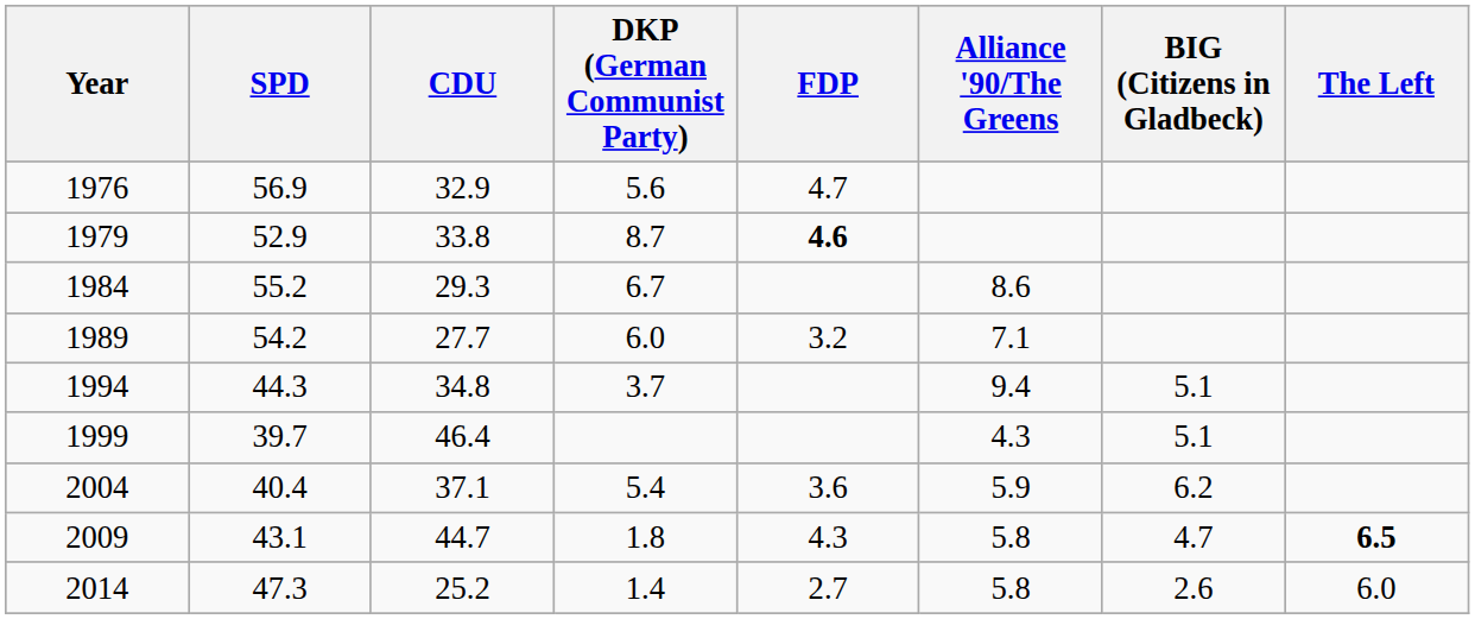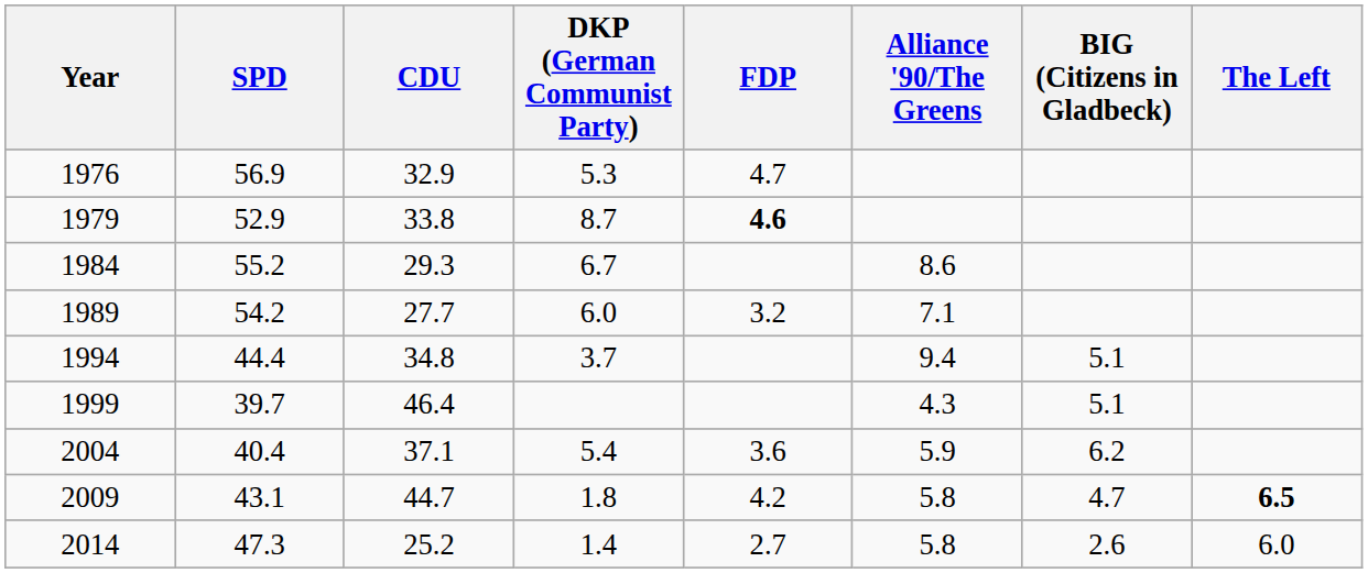 <table width="84%" class="wikitable">
 <tr>
 <th width="12%" bgcolor="#e4e0e4">Year</th>
 <th width="12%" bgcolor="#e4e0e4"><a href='#'>SPD</a></th>
 <th width="12%" bgcolor="#e4e0e4"><a href='#'>CDU</a></th>
 <th width="12%" bgcolor="#e4e0e4">DKP (<a href='#'>German Communist Party</a>)</th>
 <th width="12%" bgcolor="#e4e0e4"><a href='#'>FDP</a></th>
 <th width="12%" bgcolor="#e4e0e4"><a href='#'>Alliance '90/The Greens</a></th>
 <th width="12%" bgcolor="#e4e0e4">BIG (Citizens in Gladbeck)</th>
 <th width="12%" bgcolor="#e4e0e4"><a href='#'>The Left</a></th>
 </tr>
 <tr>
 <td align=center>1976</td>
 <td align=center>56.9</td>
 <td align=center>32.9</td>
-<td align=center>5.6</td>
+<td align=center>5.3</td>
 <td align=center>4.7</td>
 <td align=center></td>
 <td align=center></td>
 <td align=center></td>
 </tr>
 <tr>
 <td align=center>1979</td>
 <td align=center>52.9</td>
 <td align=center>33.8</td>
 <td align=center>8.7</td>
 <td align=center><strong>4.6</strong></td>
 <td align=center></td>
 <td align=center></td>
 <td align=center></td>
 </tr>
 <tr>
 <td align=center>1984</td>
 <td align=center>55.2</td>
 <td align=center>29.3</td>
 <td align=center>6.7</td>
 <td align=center></td>
 <td align=center>8.6</td>
 <td align=center></td>
 <td align=center></td>
 </tr>
 <tr>
 <td align=center>1989</td>
 <td align=center>54.2</td>
 <td align=center>27.7</td>
 <td align=center>6.0</td>
 <td align=center>3.2</td>
 <td align=center>7.1</td>
 <td align=center></td>
 <td align=center></td>
 </tr>
 <tr>
 <td align=center>1994</td>
-<td align=center>44.3</td>
+<td align=center>44.4</td>
 <td align=center>34.8</td>
 <td align=center>3.7</td>
 <td align=center></td>
 <td align=center>9.4</td>
 <td align=center>5.1</td>
 <td align=center></td>
 </tr>
 <tr>
 <td align=center>1999</td>
 <td align=center>39.7</td>
 <td align=center>46.4</td>
 <td align=center></td>
 <td align=center></td>
 <td align=center>4.3</td>
 <td align=center>5.1</td>
 <td align=center></td>
 </tr>
 <tr>
 <td align=center>2004</td>
 <td align=center>40.4</td>
 <td align=center>37.1</td>
 <td align=center>5.4</td>
 <td align=center>3.6</td>
 <td align=center>5.9</td>
 <td align=center>6.2</td>
 <td align=center></td>
 </tr>
 <tr>
 <td align=center>2009</td>
 <td align=center>43.1</td>
 <td align=center>44.7</td>
 <td align=center>1.8</td>
-<td align=center>4.3</td>
+<td align=center>4.2</td>
 <td align=center>5.8</td>
 <td align=center>4.7</td>
 <td align=center><strong>6.5</strong></td>
 </tr>
 <tr>
 <td align=center>2014</td>
 <td align=center>47.3</td>
 <td align=center>25.2</td>
 <td align=center>1.4</td>
 <td align=center>2.7</td>
 <td align=center>5.8</td>
 <td align=center>2.6</td>
 <td align=center>6.0</td>
 </tr>
 </table>
